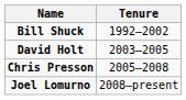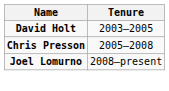 <table class="wikitable" style="text-align:center">
 <tr>
 <th>Name</th>
 <th>Tenure</th>
-</tr>
-<tr>
-<td><strong>Bill Shuck</strong></td>
-<td>1992–2002</td>
 </tr>
 <tr>
 <td><strong>David Holt</strong></td>
 <td>2003–2005</td>
 </tr>
 <tr>
 <td><strong>Chris Presson</strong></td>
 <td>2005–2008</td>
 </tr>
 <tr>
 <td><strong>Joel Lomurno</strong></td>
 <td>2008–present</td>
 </tr>
 </table>
